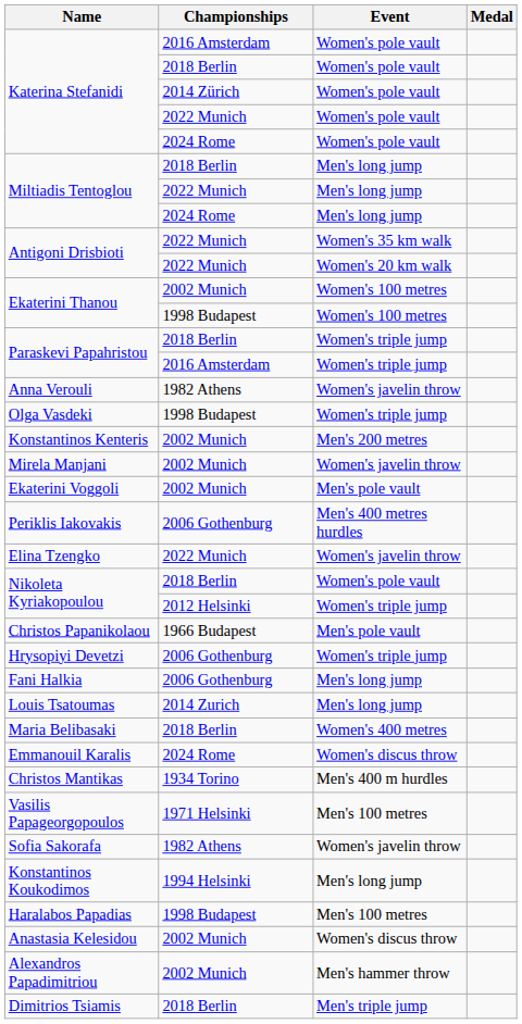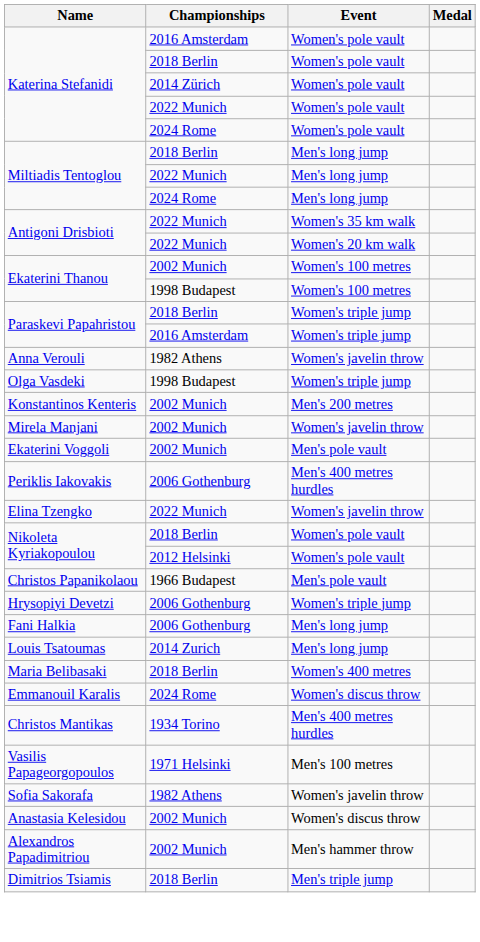 <table class="wikitable sortable" style="font-size:100%">
 <tr>
 <th width=150>Name</th>
 <th width=150>Championships</th>
 <th width=150>Event</th>
 <th>Medal</th>
 </tr>
 <tr>
 <td rowspan=5><a href='#'>Katerina Stefanidi</a></td>
 <td><a href='#'>2016 Amsterdam</a></td>
 <td><a href='#'>Women's pole vault</a></td>
 <td></td>
 </tr>
 <tr>
 <td><a href='#'>2018 Berlin</a></td>
 <td><a href='#'>Women's pole vault</a></td>
 <td></td>
 </tr>
 <tr>
 <td><a href='#'>2014 Zürich</a></td>
 <td><a href='#'>Women's pole vault</a></td>
 <td></td>
 </tr>
 <tr>
 <td><a href='#'>2022 Munich</a></td>
 <td><a href='#'>Women's pole vault</a></td>
 <td></td>
 </tr>
 <tr>
 <td><a href='#'>2024 Rome</a></td>
 <td><a href='#'>Women's pole vault</a></td>
 <td></td>
 </tr>
 <tr>
 <td rowspan=3><a href='#'>Miltiadis Tentoglou</a></td>
 <td><a href='#'>2018 Berlin</a></td>
 <td><a href='#'>Men's long jump</a></td>
 <td></td>
 </tr>
 <tr>
 <td><a href='#'>2022 Munich</a></td>
 <td><a href='#'>Men's long jump</a></td>
 <td></td>
 </tr>
 <tr>
 <td><a href='#'>2024 Rome</a></td>
 <td><a href='#'>Men's long jump</a></td>
 <td></td>
 </tr>
 <tr>
 <td rowspan=2><a href='#'>Antigoni Drisbioti</a></td>
 <td><a href='#'>2022 Munich</a></td>
 <td><a href='#'>Women's 35 km walk</a></td>
 <td></td>
 </tr>
 <tr>
 <td><a href='#'>2022 Munich</a></td>
 <td><a href='#'>Women's 20 km walk</a></td>
 <td></td>
 </tr>
 <tr>
 <td rowspan=2><a href='#'>Ekaterini Thanou</a></td>
 <td><a href='#'>2002 Munich</a></td>
 <td><a href='#'>Women's 100 metres</a></td>
 <td></td>
 </tr>
 <tr>
 <td>1998 Budapest</td>
 <td><a href='#'>Women's 100 metres</a></td>
 <td></td>
 </tr>
 <tr>
 <td rowspan=2><a href='#'>Paraskevi Papahristou</a></td>
 <td><a href='#'>2018 Berlin</a></td>
 <td><a href='#'>Women's triple jump</a></td>
 <td></td>
 </tr>
 <tr>
 <td><a href='#'>2016 Amsterdam</a></td>
 <td><a href='#'>Women's triple jump</a></td>
 <td></td>
 </tr>
 <tr>
 <td><a href='#'>Anna Verouli</a></td>
 <td>1982 Athens</td>
 <td><a href='#'>Women's javelin throw</a></td>
 <td></td>
 </tr>
 <tr>
 <td><a href='#'>Olga Vasdeki</a></td>
 <td>1998 Budapest</td>
 <td><a href='#'>Women's triple jump</a></td>
 <td></td>
 </tr>
 <tr>
 <td><a href='#'>Konstantinos Kenteris</a></td>
 <td><a href='#'>2002 Munich</a></td>
 <td><a href='#'>Men's 200 metres</a></td>
 <td></td>
 </tr>
 <tr>
 <td><a href='#'>Mirela Manjani</a></td>
 <td><a href='#'>2002 Munich</a></td>
 <td><a href='#'>Women's javelin throw</a></td>
 <td></td>
 </tr>
 <tr>
 <td><a href='#'>Ekaterini Voggoli</a></td>
 <td><a href='#'>2002 Munich</a></td>
 <td><a href='#'>Men's pole vault</a></td>
 <td></td>
 </tr>
 <tr>
 <td><a href='#'>Periklis Iakovakis</a></td>
 <td><a href='#'>2006 Gothenburg</a></td>
 <td><a href='#'>Men's 400 metres hurdles</a></td>
 <td></td>
 </tr>
 <tr>
 <td><a href='#'>Elina Tzengko</a></td>
 <td><a href='#'>2022 Munich</a></td>
 <td><a href='#'>Women's javelin throw</a></td>
 <td></td>
 </tr>
 <tr>
 <td rowspan=2><a href='#'>Nikoleta Kyriakopoulou</a></td>
 <td><a href='#'>2018 Berlin</a></td>
 <td><a href='#'>Women's pole vault</a></td>
 <td></td>
 </tr>
 <tr>
 <td><a href='#'>2012 Helsinki</a></td>
-<td><a href='#'>Women's triple jump</a></td>
+<td><a href='#'>Women's pole vault</a></td>
 <td></td>
 </tr>
 <tr>
 <td><a href='#'>Christos Papanikolaou</a></td>
 <td>1966 Budapest</td>
 <td><a href='#'>Men's pole vault</a></td>
 <td></td>
 </tr>
 <tr>
 <td><a href='#'>Hrysopiyi Devetzi</a></td>
 <td><a href='#'>2006 Gothenburg</a></td>
 <td><a href='#'>Women's triple jump</a></td>
 <td></td>
 </tr>
 <tr>
 <td><a href='#'>Fani Halkia</a></td>
 <td><a href='#'>2006 Gothenburg</a></td>
 <td><a href='#'>Men's long jump</a></td>
 <td></td>
 </tr>
 <tr>
 <td><a href='#'>Louis Tsatoumas</a></td>
 <td><a href='#'>2014 Zurich</a></td>
 <td><a href='#'>Men's long jump</a></td>
 <td></td>
 </tr>
 <tr>
 <td><a href='#'>Maria Belibasaki</a></td>
 <td><a href='#'>2018 Berlin</a></td>
 <td><a href='#'>Women's 400 metres</a></td>
 <td></td>
 </tr>
 <tr>
 <td><a href='#'>Emmanouil Karalis</a></td>
 <td><a href='#'>2024 Rome</a></td>
 <td><a href='#'>Women's discus throw</a></td>
 <td></td>
 </tr>
 <tr>
 <td><a href='#'>Christos Mantikas</a></td>
 <td><a href='#'>1934 Torino</a></td>
-<td>Men's 400 m hurdles</td>
+<td><a href='#'>Men's 400 metres hurdles</a></td>
 <td></td>
 </tr>
 <tr>
 <td><a href='#'>Vasilis Papageorgopoulos</a></td>
 <td><a href='#'>1971 Helsinki</a></td>
 <td>Men's 100 metres</td>
 <td></td>
 </tr>
 <tr>
 <td><a href='#'>Sofia Sakorafa</a></td>
 <td><a href='#'>1982 Athens</a></td>
 <td>Women's javelin throw</td>
-<td></td>
-</tr>
-<tr>
-<td><a href='#'>Konstantinos Koukodimos</a></td>
-<td><a href='#'>1994 Helsinki</a></td>
-<td>Men's long jump</td>
-<td></td>
-</tr>
-<tr>
-<td><a href='#'>Haralabos Papadias</a></td>
-<td><a href='#'>1998 Budapest</a></td>
-<td>Men's 100 metres</td>
 <td></td>
 </tr>
 <tr>
 <td><a href='#'>Anastasia Kelesidou</a></td>
 <td><a href='#'>2002 Munich</a></td>
 <td>Women's discus throw</td>
 <td></td>
 </tr>
 <tr>
 <td><a href='#'>Alexandros Papadimitriou</a></td>
 <td><a href='#'>2002 Munich</a></td>
 <td>Men's hammer throw</td>
 <td></td>
 </tr>
 <tr>
 <td><a href='#'>Dimitrios Tsiamis</a></td>
 <td><a href='#'>2018 Berlin</a></td>
 <td><a href='#'>Men's triple jump</a></td>
 <td></td>
 </tr>
 </table>
